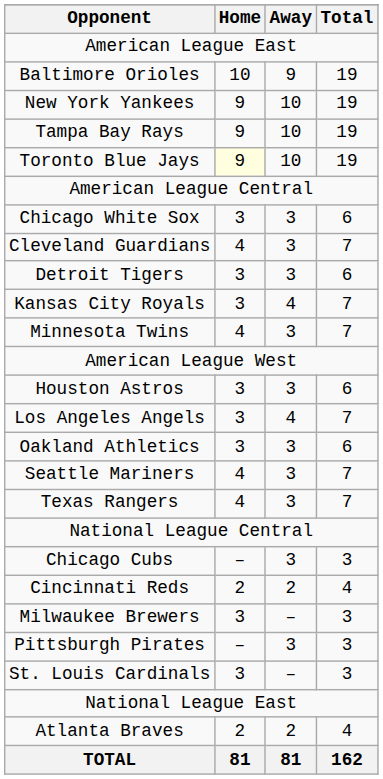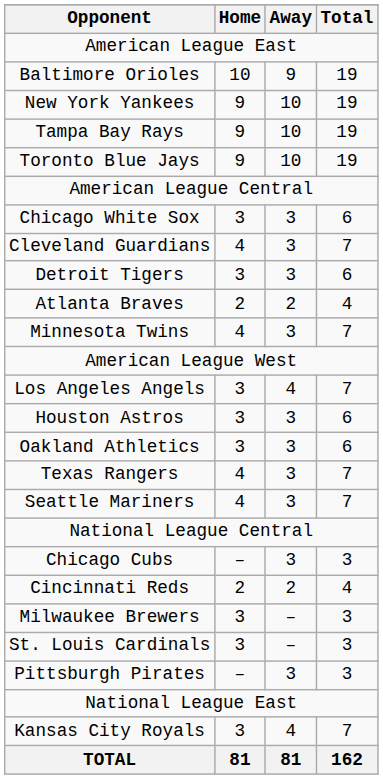 <table class="wikitable mw-collapsible mw-collapsed" style="text-align:center; font-size: 95%;">
 <tr>
 </tr>
 <tr>
 <th>Opponent</th>
 <th>Home</th>
 <th>Away</th>
 <th>Total</th>
 </tr>
 <tr>
 <td colspan=4 align=center>American League East</td>
 </tr>
 <tr>
 <td>Baltimore Orioles</td>
 <td>10</td>
 <td>9</td>
 <td>19</td>
 </tr>
 <tr>
 <td>New York Yankees</td>
 <td>9</td>
 <td>10</td>
 <td>19</td>
 </tr>
 <tr>
 <td>Tampa Bay Rays</td>
 <td>9</td>
 <td>10</td>
 <td>19</td>
 </tr>
 <tr>
 <td>Toronto Blue Jays</td>
-<td style="background: lightyellow;">9</td>
+<td>9</td>
 <td>10</td>
 <td>19</td>
 </tr>
 <tr>
 <td colspan=4 align=center>American League Central</td>
 </tr>
 <tr>
 <td>Chicago White Sox</td>
 <td>3</td>
 <td>3</td>
 <td>6</td>
 </tr>
 <tr>
 <td>Cleveland Guardians</td>
 <td>4</td>
 <td>3</td>
 <td>7</td>
 </tr>
 <tr>
 <td>Detroit Tigers</td>
 <td>3</td>
 <td>3</td>
 <td>6</td>
 </tr>
 <tr>
-<td>Kansas City Royals</td>
-<td>3</td>
+<td>Atlanta Braves</td>
+<td>2</td>
+<td>2</td>
 <td>4</td>
-<td>7</td>
 </tr>
 <tr>
 <td>Minnesota Twins</td>
 <td>4</td>
 <td>3</td>
 <td>7</td>
 </tr>
 <tr>
 <td colspan=4 align=center>American League West</td>
 </tr>
 <tr>
+<td>Los Angeles Angels</td>
+<td>3</td>
+<td>4</td>
+<td>7</td>
+</tr>
+<tr>
 <td>Houston Astros</td>
 <td>3</td>
 <td>3</td>
 <td>6</td>
-</tr>
-<tr>
-<td>Los Angeles Angels</td>
-<td>3</td>
-<td>4</td>
-<td>7</td>
 </tr>
 <tr>
 <td>Oakland Athletics</td>
 <td>3</td>
 <td>3</td>
 <td>6</td>
 </tr>
 <tr>
-<td>Seattle Mariners</td>
+<td>Texas Rangers</td>
 <td>4</td>
 <td>3</td>
 <td>7</td>
 </tr>
 <tr>
-<td>Texas Rangers</td>
+<td>Seattle Mariners</td>
 <td>4</td>
 <td>3</td>
 <td>7</td>
 </tr>
 <tr>
 <td colspan=4 align=center>National League Central</td>
 </tr>
 <tr>
 <td>Chicago Cubs</td>
 <td>–</td>
 <td>3</td>
 <td>3</td>
 </tr>
 <tr>
 <td>Cincinnati Reds</td>
 <td>2</td>
 <td>2</td>
 <td>4</td>
 </tr>
 <tr>
 <td>Milwaukee Brewers</td>
 <td>3</td>
 <td>–</td>
 <td>3</td>
 </tr>
 <tr>
+<td>St. Louis Cardinals</td>
+<td>3</td>
+<td>–</td>
+<td>3</td>
+</tr>
+<tr>
 <td>Pittsburgh Pirates</td>
 <td>–</td>
 <td>3</td>
 <td>3</td>
 </tr>
 <tr>
-<td>St. Louis Cardinals</td>
-<td>3</td>
-<td>–</td>
-<td>3</td>
-</tr>
-<tr>
 <td colspan=4 align=center>National League East</td>
 </tr>
 <tr>
-<td>Atlanta Braves</td>
-<td>2</td>
-<td>2</td>
+<td>Kansas City Royals</td>
+<td>3</td>
 <td>4</td>
+<td>7</td>
 </tr>
 <tr>
 <th>TOTAL</th>
 <th>81</th>
 <th>81</th>
 <th>162</th>
 </tr>
 </table>
